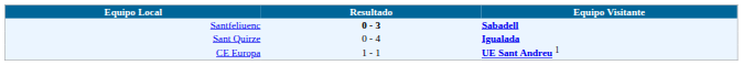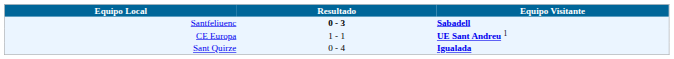 <table cellspacing="0" style="background: #EBF5FF; border: 1px #aaa solid; border-collapse: collapse; font-size: 95%;" width=70%>
 <tr bgcolor=#006699 style="color:white;">
 <th width=35%>Equipo Local</th>
 <th>Resultado</th>
 <th width=35%>Equipo Visitante</th>
 </tr>
 <tr>
 <td align=right><a href='#'>Santfeliuenc</a></td>
 <td align=center><strong>0 - 3</strong></td>
 <td><strong><a href='#'>Sabadell</a></strong></td>
 </tr>
 <tr>
+<td align=right><a href='#'>CE Europa</a></td>
+<td align=center>1 - 1</td>
+<td><strong><a href='#'>UE Sant Andreu</a></strong> <sup>1</sup></td>
+</tr>
+<tr>
 <td align=right><a href='#'>Sant Quirze</a></td>
 <td align=center>0 - 4</td>
 <td><strong><a href='#'>Igualada</a></strong></td>
 </tr>
-<tr>
-<td align=right><a href='#'>CE Europa</a></td>
-<td align=center>1 - 1</td>
-<td><strong><a href='#'>UE Sant Andreu</a></strong> <sup>1</sup></td>
-</tr>
 </table>
